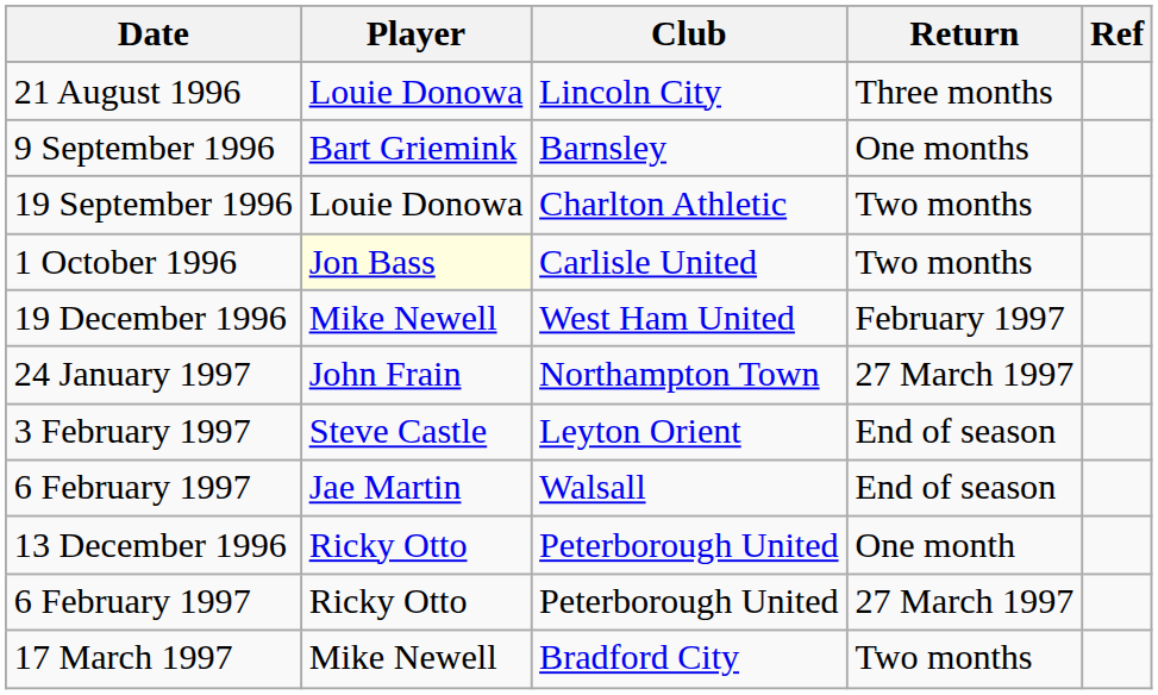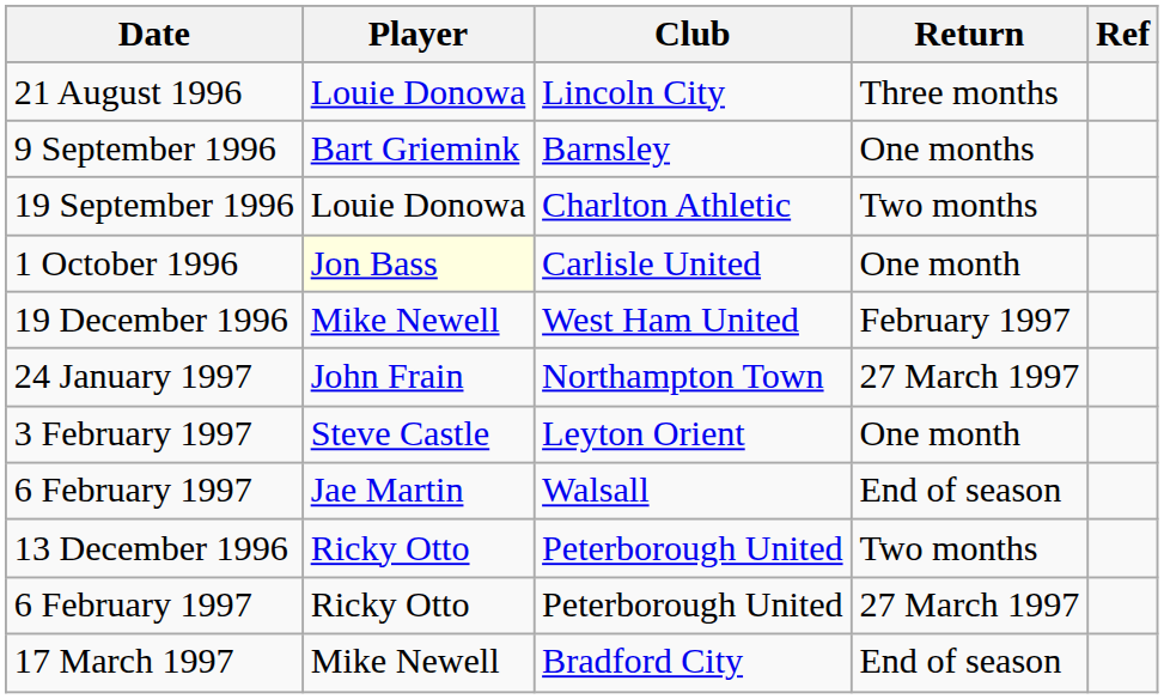 <table class="wikitable">
 <tr>
 <th>Date</th>
 <th>Player</th>
 <th>Club</th>
 <th>Return</th>
 <th>Ref</th>
 </tr>
 <tr>
 <td>21 August 1996</td>
 <td><a href='#'>Louie Donowa</a></td>
 <td><a href='#'>Lincoln City</a></td>
 <td>Three months</td>
 <td style="text-align: center"></td>
 </tr>
 <tr>
 <td>9 September 1996</td>
 <td><a href='#'>Bart Griemink</a></td>
 <td><a href='#'>Barnsley</a></td>
 <td>One months</td>
 <td style="text-align: center"></td>
 </tr>
 <tr>
 <td>19 September 1996</td>
 <td>Louie Donowa</td>
 <td><a href='#'>Charlton Athletic</a></td>
 <td>Two months</td>
 <td style="text-align: center"></td>
 </tr>
 <tr>
 <td>1 October 1996</td>
 <td style="background: lightyellow;"><a href='#'>Jon Bass</a></td>
 <td><a href='#'>Carlisle United</a></td>
-<td>Two months</td>
+<td>One month</td>
 <td style="text-align: center"></td>
 </tr>
 <tr>
 <td>19 December 1996</td>
 <td><a href='#'>Mike Newell</a></td>
 <td><a href='#'>West Ham United</a></td>
 <td>February 1997</td>
 <td style="text-align: center"></td>
 </tr>
 <tr>
 <td>24 January 1997</td>
 <td><a href='#'>John Frain</a></td>
 <td><a href='#'>Northampton Town</a></td>
 <td>27 March 1997</td>
 <td style="text-align: center"></td>
 </tr>
 <tr>
 <td>3 February 1997</td>
 <td><a href='#'>Steve Castle</a></td>
 <td><a href='#'>Leyton Orient</a></td>
-<td>End of season</td>
+<td>One month</td>
 <td style="text-align: center"></td>
 </tr>
 <tr>
 <td>6 February 1997</td>
 <td><a href='#'>Jae Martin</a></td>
 <td><a href='#'>Walsall</a></td>
 <td>End of season</td>
 <td style="text-align: center"></td>
 </tr>
 <tr>
 <td>13 December 1996</td>
 <td><a href='#'>Ricky Otto</a></td>
 <td><a href='#'>Peterborough United</a></td>
-<td>One month</td>
+<td>Two months</td>
 <td style="text-align: center"></td>
 </tr>
 <tr>
 <td>6 February 1997</td>
 <td>Ricky Otto</td>
 <td>Peterborough United</td>
 <td>27 March 1997</td>
 <td style="text-align: center"></td>
 </tr>
 <tr>
 <td>17 March 1997</td>
 <td>Mike Newell</td>
 <td><a href='#'>Bradford City</a></td>
-<td>Two months</td>
+<td>End of season</td>
 <td style="text-align: center"></td>
 </tr>
 </table>
